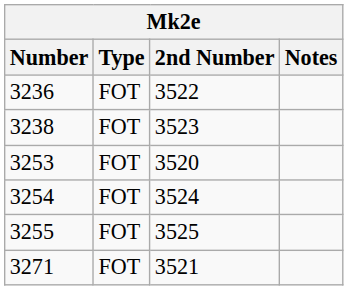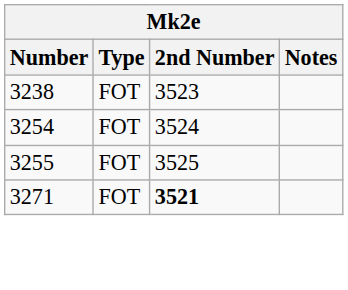 <table class="wikitable">
 <tr>
 <th colspan=4>Mk2e</th>
 </tr>
 <tr>
 <th>Number</th>
 <th>Type</th>
 <th>2nd Number</th>
 <th>Notes</th>
 </tr>
 <tr>
-<td>3236</td>
-<td>FOT</td>
-<td>3522</td>
-<td></td>
-</tr>
-<tr>
 <td>3238</td>
 <td>FOT</td>
 <td>3523</td>
-<td></td>
-</tr>
-<tr>
-<td>3253</td>
-<td>FOT</td>
-<td>3520</td>
 <td></td>
 </tr>
 <tr>
 <td>3254</td>
 <td>FOT</td>
 <td>3524</td>
 <td></td>
 </tr>
 <tr>
 <td>3255</td>
 <td>FOT</td>
 <td>3525</td>
 <td></td>
 </tr>
 <tr>
 <td>3271</td>
 <td>FOT</td>
-<td>3521</td>
+<td><strong>3521</strong></td>
 <td></td>
 </tr>
 </table>
